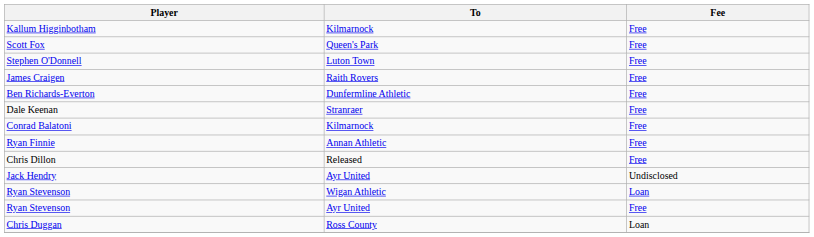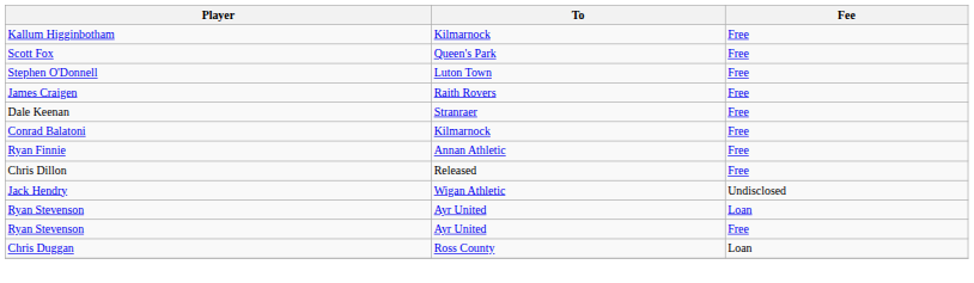 <table class="wikitable" style="text-align:center; font-size:95%;width:98%; text-align:left">
 <tr>
 <th><strong>Player</strong></th>
 <th><strong>To</strong></th>
 <th><strong>Fee</strong></th>
 </tr>
 <tr>
 <td> <a href='#'>Kallum Higginbotham</a></td>
 <td> <a href='#'>Kilmarnock</a></td>
 <td><a href='#'>Free</a></td>
 </tr>
 <tr>
 <td> <a href='#'>Scott Fox</a></td>
 <td> <a href='#'>Queen's Park</a></td>
 <td><a href='#'>Free</a></td>
 </tr>
 <tr>
 <td> <a href='#'>Stephen O'Donnell</a></td>
 <td> <a href='#'>Luton Town</a></td>
 <td><a href='#'>Free</a></td>
 </tr>
 <tr>
 <td> <a href='#'>James Craigen</a></td>
 <td> <a href='#'>Raith Rovers</a></td>
 <td><a href='#'>Free</a></td>
 </tr>
 <tr>
-<td> <a href='#'>Ben Richards-Everton</a></td>
-<td> <a href='#'>Dunfermline Athletic</a></td>
-<td><a href='#'>Free</a></td>
-</tr>
-<tr>
 <td> Dale Keenan</td>
 <td> <a href='#'>Stranraer</a></td>
 <td><a href='#'>Free</a></td>
 </tr>
 <tr>
 <td> <a href='#'>Conrad Balatoni</a></td>
 <td> <a href='#'>Kilmarnock</a></td>
 <td><a href='#'>Free</a></td>
 </tr>
 <tr>
 <td> <a href='#'>Ryan Finnie</a></td>
 <td> <a href='#'>Annan Athletic</a></td>
 <td><a href='#'>Free</a></td>
 </tr>
 <tr>
 <td> Chris Dillon</td>
 <td>Released</td>
 <td><a href='#'>Free</a></td>
 </tr>
 <tr>
 <td> <a href='#'>Jack Hendry</a></td>
-<td> <a href='#'>Ayr United</a></td>
+<td> <a href='#'>Wigan Athletic</a></td>
 <td>Undisclosed</td>
 </tr>
 <tr>
 <td> <a href='#'>Ryan Stevenson</a></td>
-<td> <a href='#'>Wigan Athletic</a></td>
+<td> <a href='#'>Ayr United</a></td>
 <td><a href='#'>Loan</a></td>
 </tr>
 <tr>
 <td> <a href='#'>Ryan Stevenson</a></td>
 <td> <a href='#'>Ayr United</a></td>
 <td><a href='#'>Free</a></td>
 </tr>
 <tr>
 <td> <a href='#'>Chris Duggan</a></td>
 <td> <a href='#'>Ross County</a></td>
 <td>Loan</td>
 </tr>
 <tr>
 </tr>
 </table>
